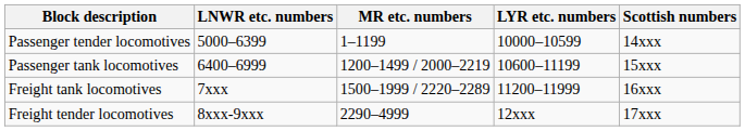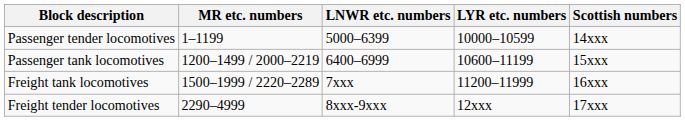 <table class="wikitable">
 <tr>
 <th>Block description</th>
+<th>MR etc. numbers</th>
 <th>LNWR etc. numbers</th>
-<th>MR etc. numbers</th>
 <th>LYR etc. numbers</th>
 <th>Scottish numbers</th>
 </tr>
 <tr>
 <td>Passenger tender locomotives</td>
+<td>1–1199</td>
 <td>5000–6399</td>
-<td>1–1199</td>
 <td>10000–10599</td>
 <td>14xxx</td>
 </tr>
 <tr>
 <td>Passenger tank locomotives</td>
+<td>1200–1499 / 2000–2219</td>
 <td>6400–6999</td>
-<td>1200–1499 / 2000–2219</td>
 <td>10600–11199</td>
 <td>15xxx</td>
 </tr>
 <tr>
 <td>Freight tank locomotives</td>
+<td>1500–1999 / 2220–2289</td>
 <td>7xxx</td>
-<td>1500–1999 / 2220–2289</td>
 <td>11200–11999</td>
 <td>16xxx</td>
 </tr>
 <tr>
 <td>Freight tender locomotives</td>
+<td>2290–4999</td>
 <td>8xxx-9xxx</td>
-<td>2290–4999</td>
 <td>12xxx</td>
 <td>17xxx</td>
 </tr>
 </table>
